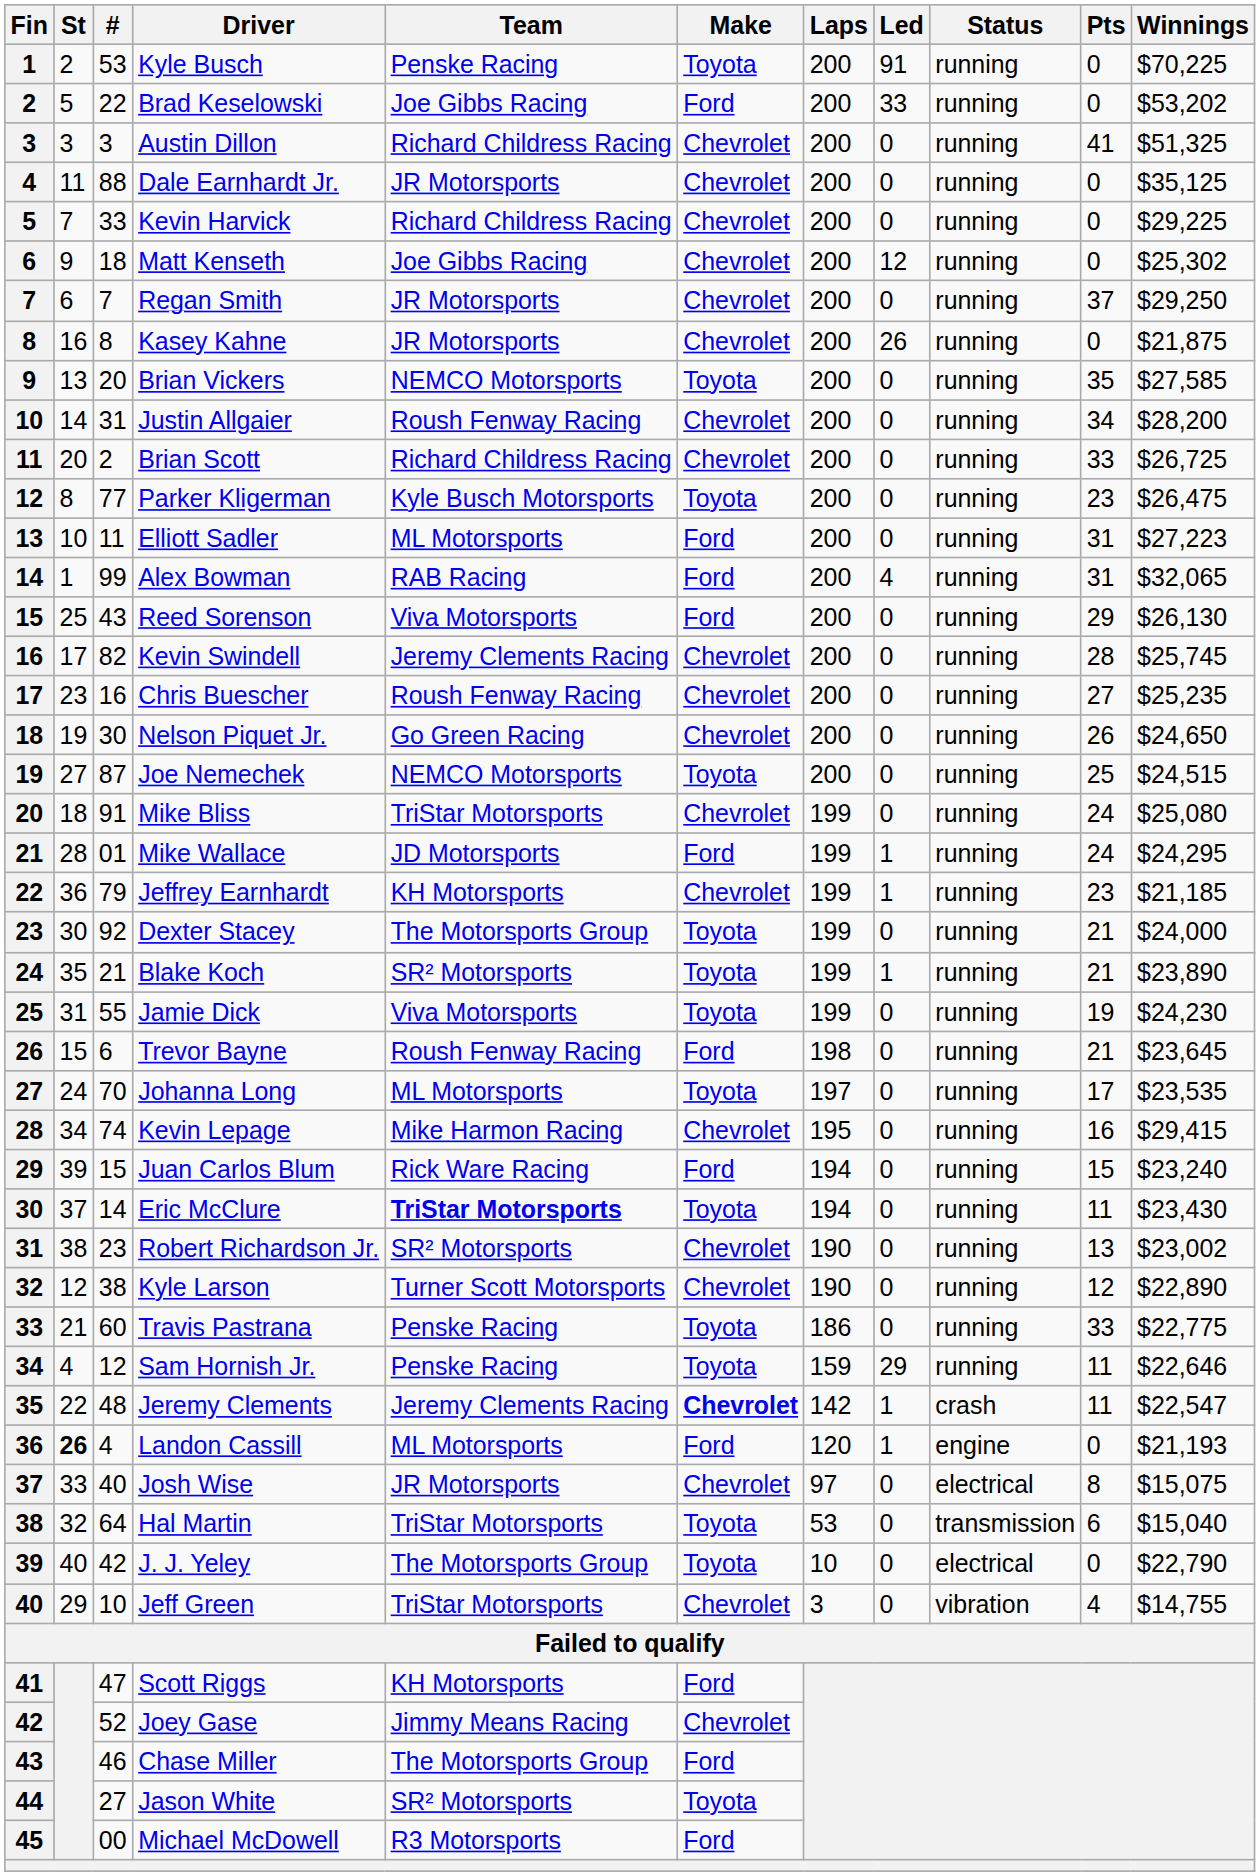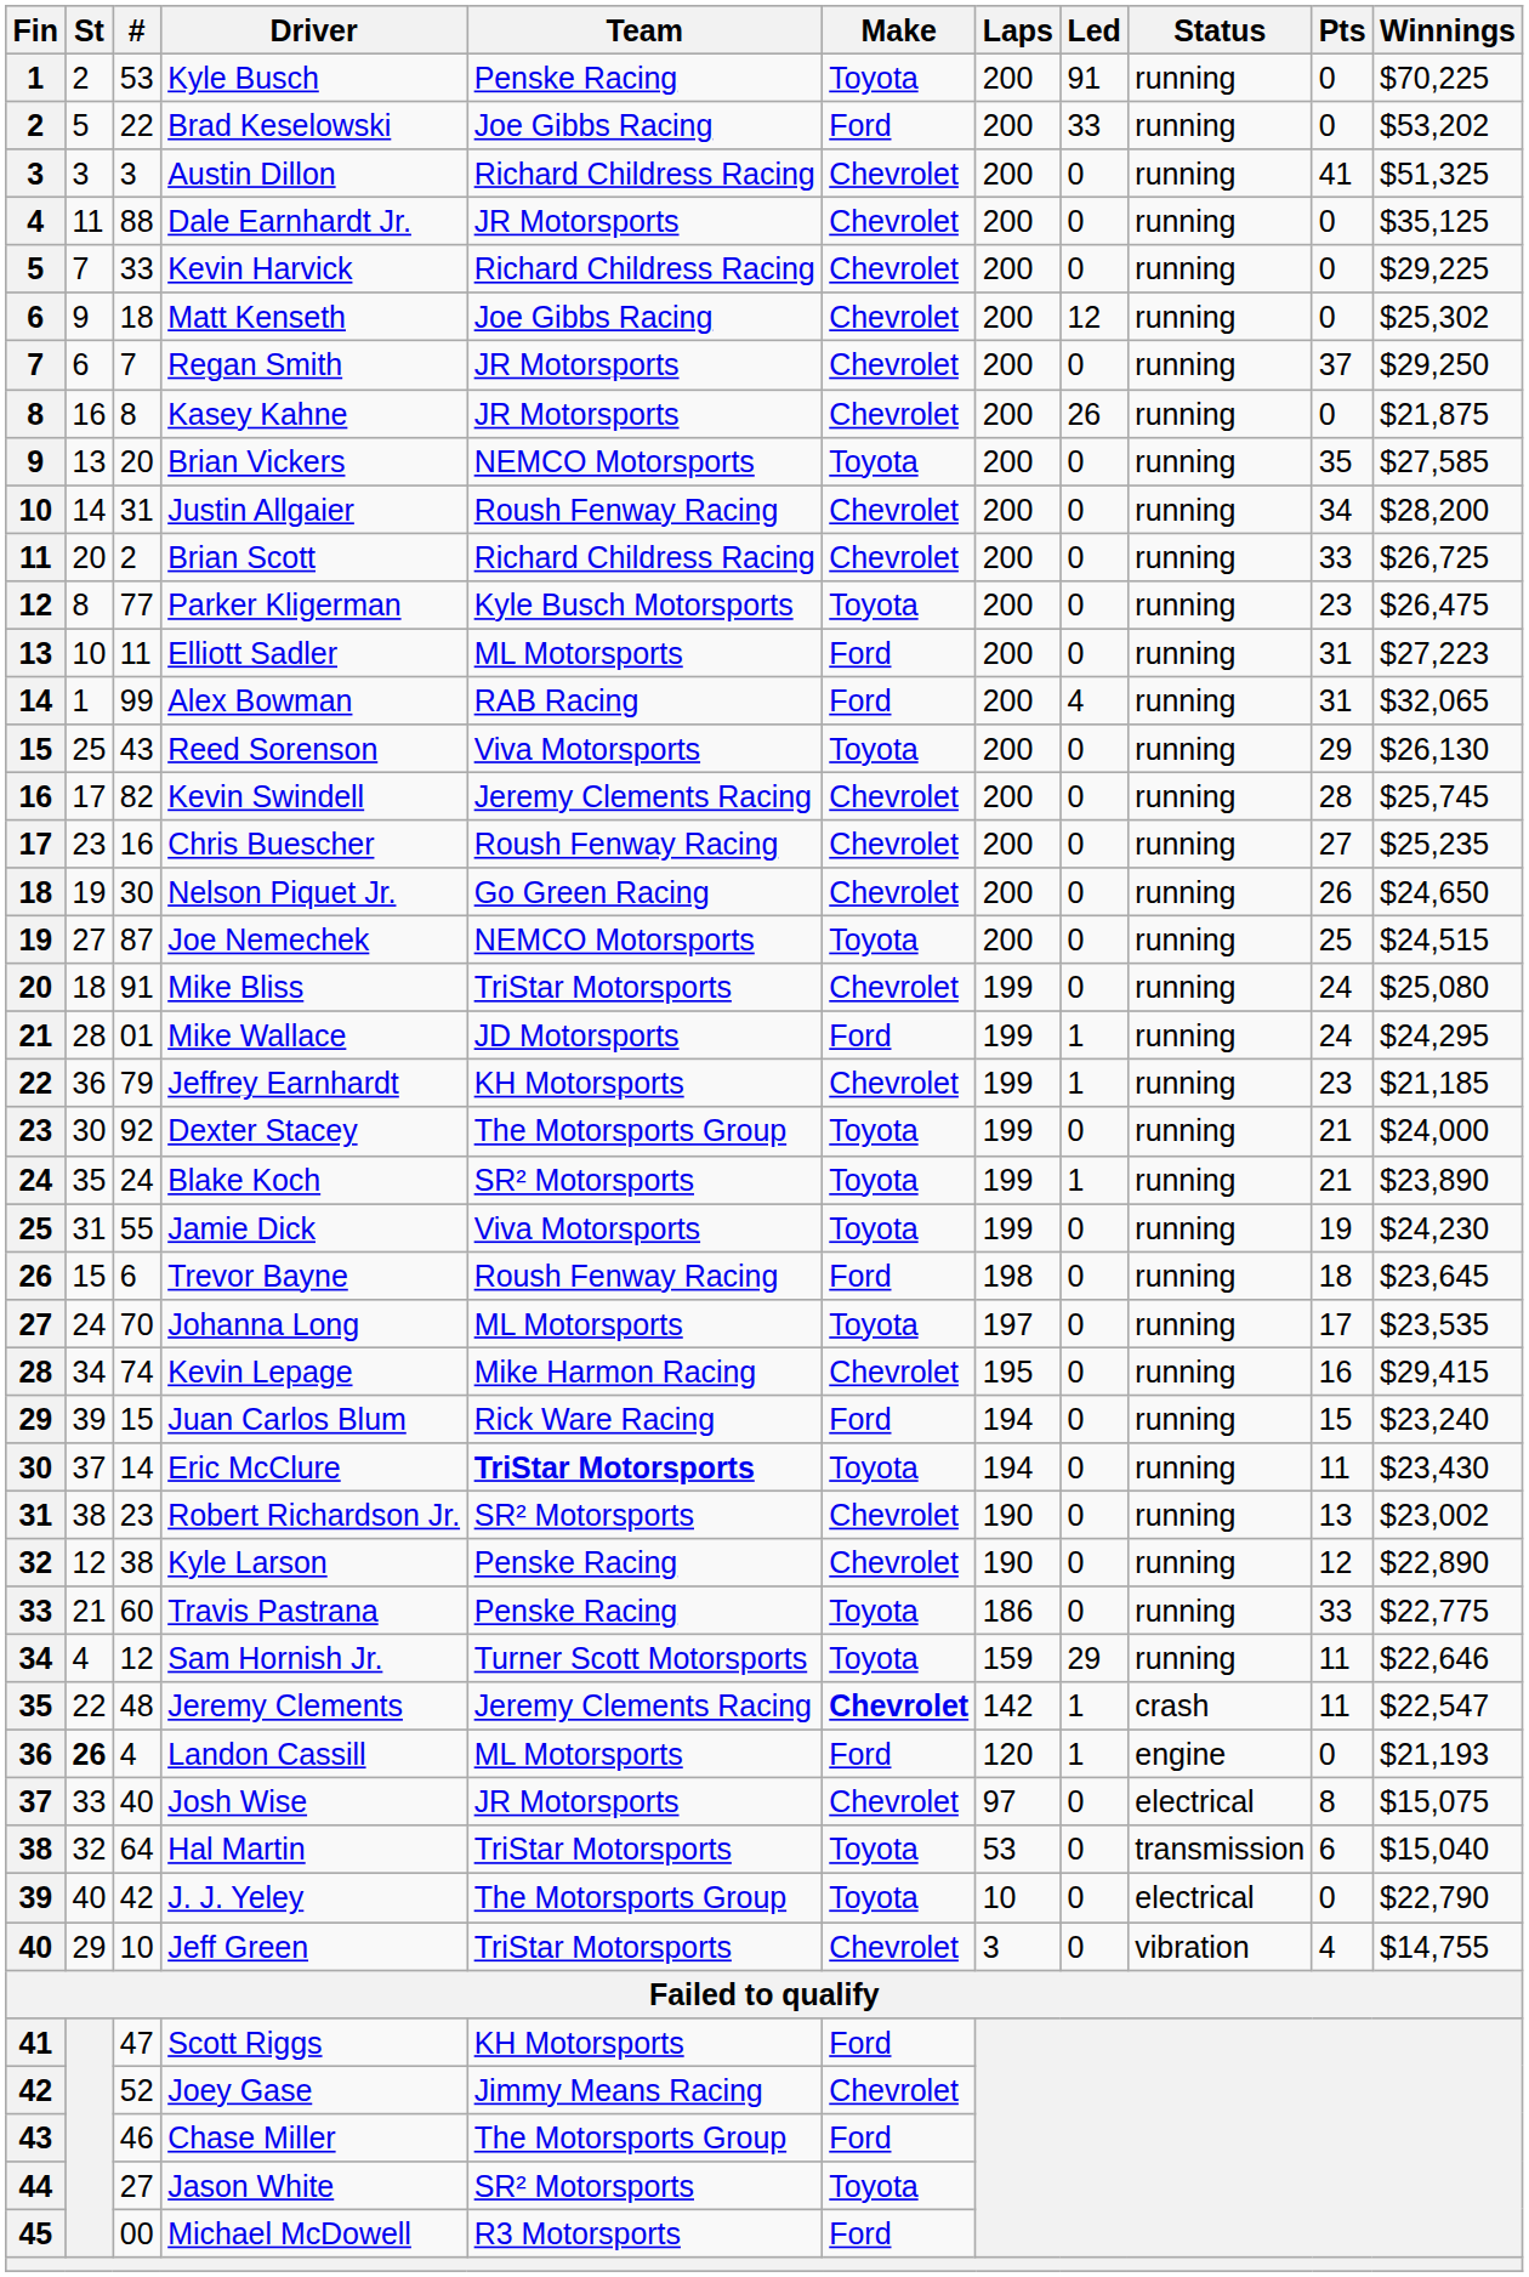 <table class="wikitable" style="font-size:95%">
 <tr>
 <th>Fin</th>
 <th>St</th>
 <th>#</th>
 <th>Driver</th>
 <th>Team</th>
 <th>Make</th>
 <th>Laps</th>
 <th>Led</th>
 <th>Status</th>
 <th>Pts</th>
 <th>Winnings</th>
 </tr>
 <tr>
 <th>1</th>
 <td>2</td>
 <td>53</td>
 <td><a href='#'>Kyle Busch</a></td>
 <td><a href='#'>Penske Racing</a></td>
 <td><a href='#'>Toyota</a></td>
 <td>200</td>
 <td>91</td>
 <td>running</td>
 <td>0</td>
 <td>$70,225</td>
 </tr>
 <tr>
 <th>2</th>
 <td>5</td>
 <td>22</td>
 <td><a href='#'>Brad Keselowski</a></td>
 <td><a href='#'>Joe Gibbs Racing</a></td>
 <td><a href='#'>Ford</a></td>
 <td>200</td>
 <td>33</td>
 <td>running</td>
 <td>0</td>
 <td>$53,202</td>
 </tr>
 <tr>
 <th>3</th>
 <td>3</td>
 <td>3</td>
 <td><a href='#'>Austin Dillon</a></td>
 <td><a href='#'>Richard Childress Racing</a></td>
 <td><a href='#'>Chevrolet</a></td>
 <td>200</td>
 <td>0</td>
 <td>running</td>
 <td>41</td>
 <td>$51,325</td>
 </tr>
 <tr>
 <th>4</th>
 <td>11</td>
 <td>88</td>
 <td><a href='#'>Dale Earnhardt Jr.</a></td>
 <td><a href='#'>JR Motorsports</a></td>
 <td><a href='#'>Chevrolet</a></td>
 <td>200</td>
 <td>0</td>
 <td>running</td>
 <td>0</td>
 <td>$35,125</td>
 </tr>
 <tr>
 <th>5</th>
 <td>7</td>
 <td>33</td>
 <td><a href='#'>Kevin Harvick</a></td>
 <td><a href='#'>Richard Childress Racing</a></td>
 <td><a href='#'>Chevrolet</a></td>
 <td>200</td>
 <td>0</td>
 <td>running</td>
 <td>0</td>
 <td>$29,225</td>
 </tr>
 <tr>
 <th>6</th>
 <td>9</td>
 <td>18</td>
 <td><a href='#'>Matt Kenseth</a></td>
 <td><a href='#'>Joe Gibbs Racing</a></td>
 <td><a href='#'>Chevrolet</a></td>
 <td>200</td>
 <td>12</td>
 <td>running</td>
 <td>0</td>
 <td>$25,302</td>
 </tr>
 <tr>
 <th>7</th>
 <td>6</td>
 <td>7</td>
 <td><a href='#'>Regan Smith</a></td>
 <td><a href='#'>JR Motorsports</a></td>
 <td><a href='#'>Chevrolet</a></td>
 <td>200</td>
 <td>0</td>
 <td>running</td>
 <td>37</td>
 <td>$29,250</td>
 </tr>
 <tr>
 <th>8</th>
 <td>16</td>
 <td>8</td>
 <td><a href='#'>Kasey Kahne</a></td>
 <td><a href='#'>JR Motorsports</a></td>
 <td><a href='#'>Chevrolet</a></td>
 <td>200</td>
 <td>26</td>
 <td>running</td>
 <td>0</td>
 <td>$21,875</td>
 </tr>
 <tr>
 <th>9</th>
 <td>13</td>
 <td>20</td>
 <td><a href='#'>Brian Vickers</a></td>
 <td><a href='#'>NEMCO Motorsports</a></td>
 <td><a href='#'>Toyota</a></td>
 <td>200</td>
 <td>0</td>
 <td>running</td>
 <td>35</td>
 <td>$27,585</td>
 </tr>
 <tr>
 <th>10</th>
 <td>14</td>
 <td>31</td>
 <td><a href='#'>Justin Allgaier</a></td>
 <td><a href='#'>Roush Fenway Racing</a></td>
 <td><a href='#'>Chevrolet</a></td>
 <td>200</td>
 <td>0</td>
 <td>running</td>
 <td>34</td>
 <td>$28,200</td>
 </tr>
 <tr>
 <th>11</th>
 <td>20</td>
 <td>2</td>
 <td><a href='#'>Brian Scott</a></td>
 <td><a href='#'>Richard Childress Racing</a></td>
 <td><a href='#'>Chevrolet</a></td>
 <td>200</td>
 <td>0</td>
 <td>running</td>
 <td>33</td>
 <td>$26,725</td>
 </tr>
 <tr>
 <th>12</th>
 <td>8</td>
 <td>77</td>
 <td><a href='#'>Parker Kligerman</a></td>
 <td><a href='#'>Kyle Busch Motorsports</a></td>
 <td><a href='#'>Toyota</a></td>
 <td>200</td>
 <td>0</td>
 <td>running</td>
 <td>23</td>
 <td>$26,475</td>
 </tr>
 <tr>
 <th>13</th>
 <td>10</td>
 <td>11</td>
 <td><a href='#'>Elliott Sadler</a></td>
 <td><a href='#'>ML Motorsports</a></td>
 <td><a href='#'>Ford</a></td>
 <td>200</td>
 <td>0</td>
 <td>running</td>
 <td>31</td>
 <td>$27,223</td>
 </tr>
 <tr>
 <th>14</th>
 <td>1</td>
 <td>99</td>
 <td><a href='#'>Alex Bowman</a></td>
 <td><a href='#'>RAB Racing</a></td>
 <td><a href='#'>Ford</a></td>
 <td>200</td>
 <td>4</td>
 <td>running</td>
 <td>31</td>
 <td>$32,065</td>
 </tr>
 <tr>
 <th>15</th>
 <td>25</td>
 <td>43</td>
 <td><a href='#'>Reed Sorenson</a></td>
 <td><a href='#'>Viva Motorsports</a></td>
-<td><a href='#'>Ford</a></td>
+<td><a href='#'>Toyota</a></td>
 <td>200</td>
 <td>0</td>
 <td>running</td>
 <td>29</td>
 <td>$26,130</td>
 </tr>
 <tr>
 <th>16</th>
 <td>17</td>
 <td>82</td>
 <td><a href='#'>Kevin Swindell</a></td>
 <td><a href='#'>Jeremy Clements Racing</a></td>
 <td><a href='#'>Chevrolet</a></td>
 <td>200</td>
 <td>0</td>
 <td>running</td>
 <td>28</td>
 <td>$25,745</td>
 </tr>
 <tr>
 <th>17</th>
 <td>23</td>
 <td>16</td>
 <td><a href='#'>Chris Buescher</a></td>
 <td><a href='#'>Roush Fenway Racing</a></td>
 <td><a href='#'>Chevrolet</a></td>
 <td>200</td>
 <td>0</td>
 <td>running</td>
 <td>27</td>
 <td>$25,235</td>
 </tr>
 <tr>
 <th>18</th>
 <td>19</td>
 <td>30</td>
 <td><a href='#'>Nelson Piquet Jr.</a></td>
 <td><a href='#'>Go Green Racing</a></td>
 <td><a href='#'>Chevrolet</a></td>
 <td>200</td>
 <td>0</td>
 <td>running</td>
 <td>26</td>
 <td>$24,650</td>
 </tr>
 <tr>
 <th>19</th>
 <td>27</td>
 <td>87</td>
 <td><a href='#'>Joe Nemechek</a></td>
 <td><a href='#'>NEMCO Motorsports</a></td>
 <td><a href='#'>Toyota</a></td>
 <td>200</td>
 <td>0</td>
 <td>running</td>
 <td>25</td>
 <td>$24,515</td>
 </tr>
 <tr>
 <th>20</th>
 <td>18</td>
 <td>91</td>
 <td><a href='#'>Mike Bliss</a></td>
 <td><a href='#'>TriStar Motorsports</a></td>
 <td><a href='#'>Chevrolet</a></td>
 <td>199</td>
 <td>0</td>
 <td>running</td>
 <td>24</td>
 <td>$25,080</td>
 </tr>
 <tr>
 <th>21</th>
 <td>28</td>
 <td>01</td>
 <td><a href='#'>Mike Wallace</a></td>
 <td><a href='#'>JD Motorsports</a></td>
 <td><a href='#'>Ford</a></td>
 <td>199</td>
 <td>1</td>
 <td>running</td>
 <td>24</td>
 <td>$24,295</td>
 </tr>
 <tr>
 <th>22</th>
 <td>36</td>
 <td>79</td>
 <td><a href='#'>Jeffrey Earnhardt</a></td>
 <td><a href='#'>KH Motorsports</a></td>
 <td><a href='#'>Chevrolet</a></td>
 <td>199</td>
 <td>1</td>
 <td>running</td>
 <td>23</td>
 <td>$21,185</td>
 </tr>
 <tr>
 <th>23</th>
 <td>30</td>
 <td>92</td>
 <td><a href='#'>Dexter Stacey</a></td>
 <td><a href='#'>The Motorsports Group</a></td>
 <td><a href='#'>Toyota</a></td>
 <td>199</td>
 <td>0</td>
 <td>running</td>
 <td>21</td>
 <td>$24,000</td>
 </tr>
 <tr>
 <th>24</th>
 <td>35</td>
-<td>21</td>
+<td>24</td>
 <td><a href='#'>Blake Koch</a></td>
 <td><a href='#'>SR² Motorsports</a></td>
 <td><a href='#'>Toyota</a></td>
 <td>199</td>
 <td>1</td>
 <td>running</td>
 <td>21</td>
 <td>$23,890</td>
 </tr>
 <tr>
 <th>25</th>
 <td>31</td>
 <td>55</td>
 <td><a href='#'>Jamie Dick</a></td>
 <td><a href='#'>Viva Motorsports</a></td>
 <td><a href='#'>Toyota</a></td>
 <td>199</td>
 <td>0</td>
 <td>running</td>
 <td>19</td>
 <td>$24,230</td>
 </tr>
 <tr>
 <th>26</th>
 <td>15</td>
 <td>6</td>
 <td><a href='#'>Trevor Bayne</a></td>
 <td><a href='#'>Roush Fenway Racing</a></td>
 <td><a href='#'>Ford</a></td>
 <td>198</td>
 <td>0</td>
 <td>running</td>
-<td>21</td>
+<td>18</td>
 <td>$23,645</td>
 </tr>
 <tr>
 <th>27</th>
 <td>24</td>
 <td>70</td>
 <td><a href='#'>Johanna Long</a></td>
 <td><a href='#'>ML Motorsports</a></td>
 <td><a href='#'>Toyota</a></td>
 <td>197</td>
 <td>0</td>
 <td>running</td>
 <td>17</td>
 <td>$23,535</td>
 </tr>
 <tr>
 <th>28</th>
 <td>34</td>
 <td>74</td>
 <td><a href='#'>Kevin Lepage</a></td>
 <td><a href='#'>Mike Harmon Racing</a></td>
 <td><a href='#'>Chevrolet</a></td>
 <td>195</td>
 <td>0</td>
 <td>running</td>
 <td>16</td>
 <td>$29,415</td>
 </tr>
 <tr>
 <th>29</th>
 <td>39</td>
 <td>15</td>
 <td><a href='#'>Juan Carlos Blum</a></td>
 <td><a href='#'>Rick Ware Racing</a></td>
 <td><a href='#'>Ford</a></td>
 <td>194</td>
 <td>0</td>
 <td>running</td>
 <td>15</td>
 <td>$23,240</td>
 </tr>
 <tr>
 <th>30</th>
 <td>37</td>
 <td>14</td>
 <td><a href='#'>Eric McClure</a></td>
 <td><strong><a href='#'>TriStar Motorsports</a></strong></td>
 <td><a href='#'>Toyota</a></td>
 <td>194</td>
 <td>0</td>
 <td>running</td>
 <td>11</td>
 <td>$23,430</td>
 </tr>
 <tr>
 <th>31</th>
 <td>38</td>
 <td>23</td>
 <td><a href='#'>Robert Richardson Jr.</a></td>
 <td><a href='#'>SR² Motorsports</a></td>
 <td><a href='#'>Chevrolet</a></td>
 <td>190</td>
 <td>0</td>
 <td>running</td>
 <td>13</td>
 <td>$23,002</td>
 </tr>
 <tr>
 <th>32</th>
 <td>12</td>
 <td>38</td>
 <td><a href='#'>Kyle Larson</a></td>
-<td><a href='#'>Turner Scott Motorsports</a></td>
+<td><a href='#'>Penske Racing</a></td>
 <td><a href='#'>Chevrolet</a></td>
 <td>190</td>
 <td>0</td>
 <td>running</td>
 <td>12</td>
 <td>$22,890</td>
 </tr>
 <tr>
 <th>33</th>
 <td>21</td>
 <td>60</td>
 <td><a href='#'>Travis Pastrana</a></td>
 <td><a href='#'>Penske Racing</a></td>
 <td><a href='#'>Toyota</a></td>
 <td>186</td>
 <td>0</td>
 <td>running</td>
 <td>33</td>
 <td>$22,775</td>
 </tr>
 <tr>
 <th>34</th>
 <td>4</td>
 <td>12</td>
 <td><a href='#'>Sam Hornish Jr.</a></td>
-<td><a href='#'>Penske Racing</a></td>
+<td><a href='#'>Turner Scott Motorsports</a></td>
 <td><a href='#'>Toyota</a></td>
 <td>159</td>
 <td>29</td>
 <td>running</td>
 <td>11</td>
 <td>$22,646</td>
 </tr>
 <tr>
 <th>35</th>
 <td>22</td>
 <td>48</td>
 <td><a href='#'>Jeremy Clements</a></td>
 <td><a href='#'>Jeremy Clements Racing</a></td>
 <td><strong><a href='#'>Chevrolet</a></strong></td>
 <td>142</td>
 <td>1</td>
 <td>crash</td>
 <td>11</td>
 <td>$22,547</td>
 </tr>
 <tr>
 <th>36</th>
 <td><strong>26</strong></td>
 <td>4</td>
 <td><a href='#'>Landon Cassill</a></td>
 <td><a href='#'>ML Motorsports</a></td>
 <td><a href='#'>Ford</a></td>
 <td>120</td>
 <td>1</td>
 <td>engine</td>
 <td>0</td>
 <td>$21,193</td>
 </tr>
 <tr>
 <th>37</th>
 <td>33</td>
 <td>40</td>
 <td><a href='#'>Josh Wise</a></td>
 <td><a href='#'>JR Motorsports</a></td>
 <td><a href='#'>Chevrolet</a></td>
 <td>97</td>
 <td>0</td>
 <td>electrical</td>
 <td>8</td>
 <td>$15,075</td>
 </tr>
 <tr>
 <th>38</th>
 <td>32</td>
 <td>64</td>
 <td><a href='#'>Hal Martin</a></td>
 <td><a href='#'>TriStar Motorsports</a></td>
 <td><a href='#'>Toyota</a></td>
 <td>53</td>
 <td>0</td>
 <td>transmission</td>
 <td>6</td>
 <td>$15,040</td>
 </tr>
 <tr>
 <th>39</th>
 <td>40</td>
 <td>42</td>
 <td><a href='#'>J. J. Yeley</a></td>
 <td><a href='#'>The Motorsports Group</a></td>
 <td><a href='#'>Toyota</a></td>
 <td>10</td>
 <td>0</td>
 <td>electrical</td>
 <td>0</td>
 <td>$22,790</td>
 </tr>
 <tr>
 <th>40</th>
 <td>29</td>
 <td>10</td>
 <td><a href='#'>Jeff Green</a></td>
 <td><a href='#'>TriStar Motorsports</a></td>
 <td><a href='#'>Chevrolet</a></td>
 <td>3</td>
 <td>0</td>
 <td>vibration</td>
 <td>4</td>
 <td>$14,755</td>
 </tr>
 <tr>
 <th colspan="11">Failed to qualify</th>
 </tr>
 <tr>
 <th>41</th>
 <th rowspan="5"></th>
 <td>47</td>
 <td><a href='#'>Scott Riggs</a></td>
 <td><a href='#'>KH Motorsports</a></td>
 <td><a href='#'>Ford</a></td>
 <th colspan="5" rowspan="5"></th>
 </tr>
 <tr>
 <th>42</th>
 <td>52</td>
 <td><a href='#'>Joey Gase</a></td>
 <td><a href='#'>Jimmy Means Racing</a></td>
 <td><a href='#'>Chevrolet</a></td>
 </tr>
 <tr>
 <th>43</th>
 <td>46</td>
 <td><a href='#'>Chase Miller</a></td>
 <td><a href='#'>The Motorsports Group</a></td>
 <td><a href='#'>Ford</a></td>
 </tr>
 <tr>
 <th>44</th>
 <td>27</td>
 <td><a href='#'>Jason White</a></td>
 <td><a href='#'>SR² Motorsports</a></td>
 <td><a href='#'>Toyota</a></td>
 </tr>
 <tr>
 <th>45</th>
 <td>00</td>
 <td><a href='#'>Michael McDowell</a></td>
 <td><a href='#'>R3 Motorsports</a></td>
 <td><a href='#'>Ford</a></td>
 </tr>
 <tr>
 <th colspan="11"></th>
 </tr>
 </table>
